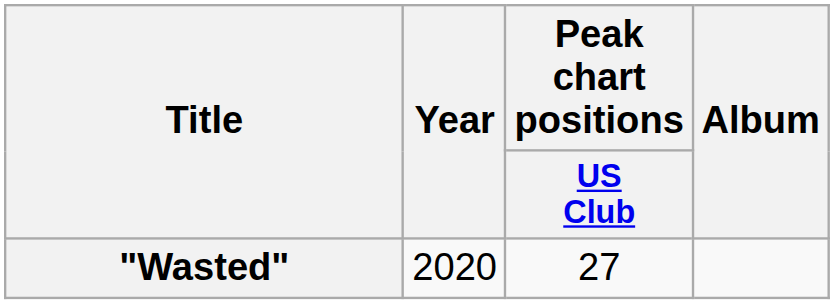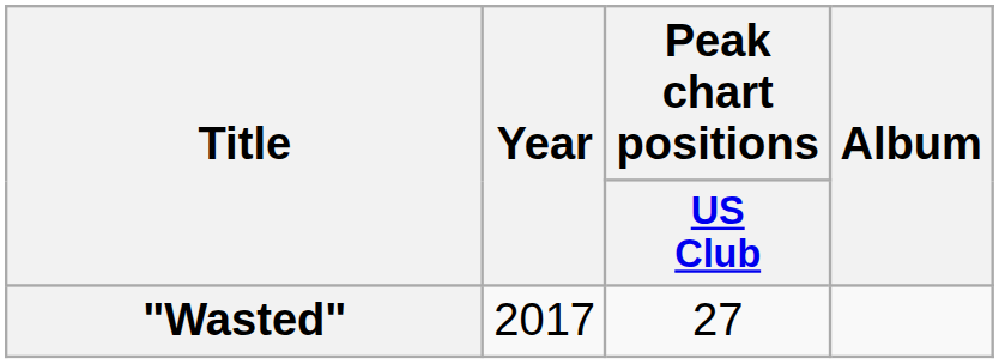 <table class="wikitable plainrowheaders" style="text-align:center;">
 <tr>
 <th scope="col" rowspan="2" style="width:10em;">Title</th>
 <th scope="col" rowspan="2" style="width:1em;">Year</th>
 <th scope="col">Peak chart positions</th>
 <th scope="col" rowspan="2">Album</th>
 </tr>
 <tr>
 <th scope="col" style="width:3em;font-size:85%;"><a href='#'>US<br>Club</a><br></th>
 </tr>
 <tr>
 <th scope="row">"Wasted"</th>
-<td>2020</td>
+<td>2017</td>
 <td>27</td>
 <td></td>
 </tr>
 </table>
